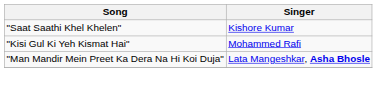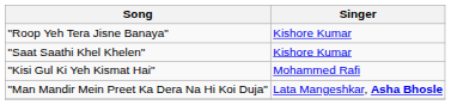 <table class="wikitable">
 <tr>
 <th>Song</th>
 <th>Singer</th>
+</tr>
+<tr>
+<td>"Roop Yeh Tera Jisne Banaya"</td>
+<td><a href='#'>Kishore Kumar</a></td>
 </tr>
 <tr>
 <td>"Saat Saathi Khel Khelen"</td>
 <td><a href='#'>Kishore Kumar</a></td>
 </tr>
 <tr>
 <td>"Kisi Gul Ki Yeh Kismat Hai"</td>
 <td><a href='#'>Mohammed Rafi</a></td>
 </tr>
 <tr>
 <td>"Man Mandir Mein Preet Ka Dera Na Hi Koi Duja"</td>
 <td><a href='#'>Lata Mangeshkar</a>, <strong><a href='#'>Asha Bhosle</a></strong></td>
 </tr>
 <tr>
 </tr>
 </table>
